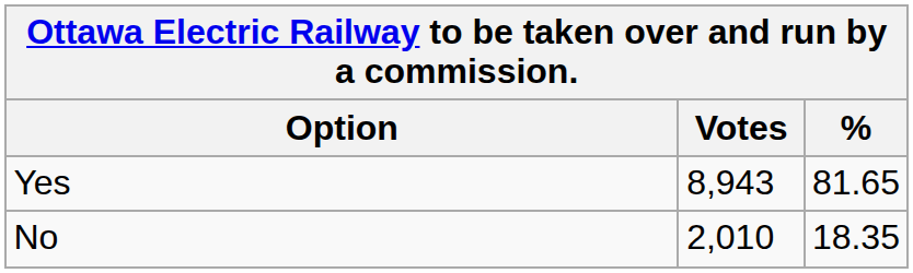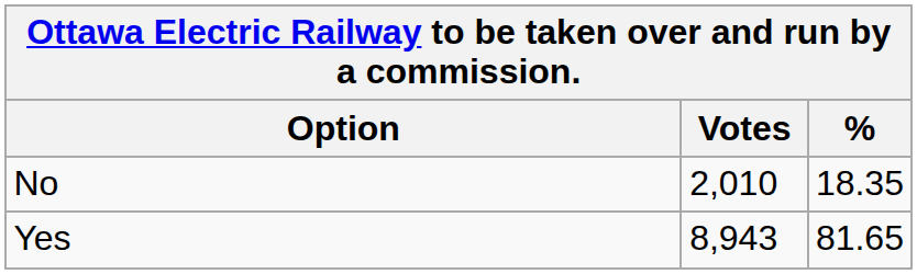 <table class="wikitable">
 <tr>
 <th colspan="3"><a href='#'>Ottawa Electric Railway</a> to be taken over and run by a commission.</th>
 </tr>
 <tr>
 <th style="width: 300px">Option</th>
 <th style="width: 50px">Votes</th>
 <th style="width: 40px">%</th>
 </tr>
 <tr>
+<td>No</td>
+<td>2,010</td>
+<td>18.35</td>
+</tr>
+<tr>
 <td>Yes</td>
 <td>8,943</td>
 <td>81.65</td>
 </tr>
-<tr>
-<td>No</td>
-<td>2,010</td>
-<td>18.35</td>
-</tr>
 </table>
